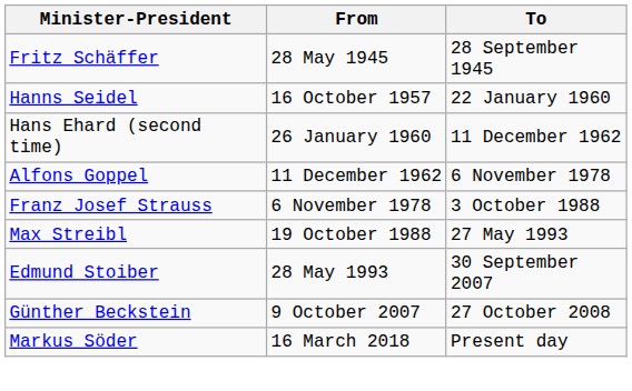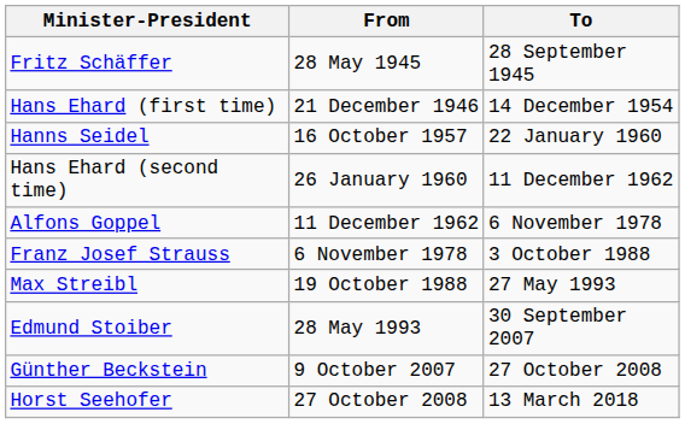 <table class="wikitable">
 <tr>
 <th width=185px>Minister-President</th>
 <th width=125px>From</th>
 <th width=125px>To</th>
 </tr>
 <tr>
 <td><a href='#'>Fritz Schäffer</a></td>
 <td>28 May 1945</td>
 <td>28 September 1945</td>
+</tr>
+<tr>
+<td><a href='#'>Hans Ehard</a> (first time)</td>
+<td>21 December 1946</td>
+<td>14 December 1954</td>
 </tr>
 <tr>
 <td><a href='#'>Hanns Seidel</a></td>
 <td>16 October 1957</td>
 <td>22 January 1960</td>
 </tr>
 <tr>
 <td>Hans Ehard (second time)</td>
 <td>26 January 1960</td>
 <td>11 December 1962</td>
 </tr>
 <tr>
 <td><a href='#'>Alfons Goppel</a></td>
 <td>11 December 1962</td>
 <td>6 November 1978</td>
 </tr>
 <tr>
 <td><a href='#'>Franz Josef Strauss</a></td>
 <td>6 November 1978</td>
 <td>3 October 1988</td>
 </tr>
 <tr>
 <td><a href='#'>Max Streibl</a></td>
 <td>19 October 1988</td>
 <td>27 May 1993</td>
 </tr>
 <tr>
 <td><a href='#'>Edmund Stoiber</a></td>
 <td>28 May 1993</td>
 <td>30 September 2007</td>
 </tr>
 <tr>
 <td><a href='#'>Günther Beckstein</a></td>
 <td>9 October 2007</td>
 <td>27 October 2008</td>
 </tr>
 <tr>
-<td><a href='#'>Markus Söder</a></td>
-<td>16 March 2018</td>
-<td>Present day</td>
+<td><a href='#'>Horst Seehofer</a></td>
+<td>27 October 2008</td>
+<td>13 March 2018</td>
 </tr>
 </table>
